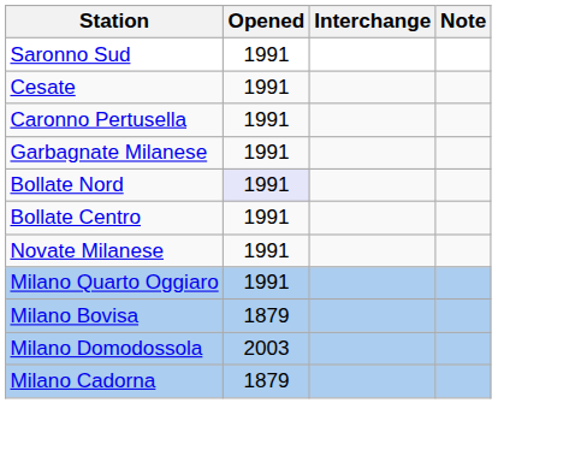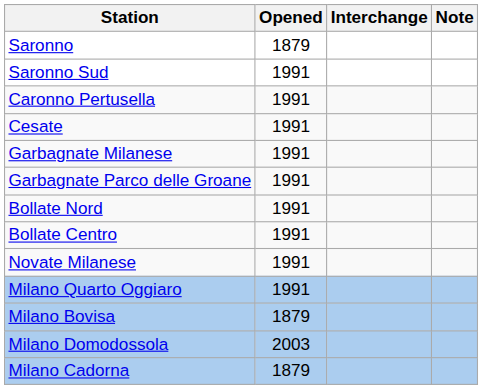 <table class="wikitable" style="text-align:left;">
 <tr>
 <th>Station</th>
 <th>Opened</th>
 <th>Interchange</th>
 <th>Note</th>
 </tr>
 <tr bgcolor="#FFFFFF">
+<td><a href='#'>Saronno</a></td>
+<td align=center>1879</td>
+<td>   <a href='#'></a></td>
+<td></td>
+</tr>
+<tr bgcolor="#FFFFFF">
 <td><a href='#'>Saronno Sud</a></td>
 <td align=center>1991</td>
 <td> </td>
 <td></td>
 </tr>
 <tr>
-<td><a href='#'>Cesate</a></td>
+<td><a href='#'>Caronno Pertusella</a></td>
 <td align=center>1991</td>
 <td></td>
 <td></td>
 </tr>
 <tr>
-<td><a href='#'>Caronno Pertusella</a></td>
+<td><a href='#'>Cesate</a></td>
 <td align=center>1991</td>
 <td></td>
 <td></td>
 </tr>
 <tr>
 <td><a href='#'>Garbagnate Milanese</a></td>
 <td align=center>1991</td>
 <td></td>
 <td></td>
 </tr>
 <tr>
+<td><a href='#'>Garbagnate Parco delle Groane</a></td>
+<td align=center>1991</td>
+<td></td>
+<td></td>
+</tr>
+<tr>
 <td><a href='#'>Bollate Nord</a></td>
-<td align=center style="background: lavender;">1991</td>
+<td align=center>1991</td>
 <td></td>
 <td></td>
 </tr>
 <tr>
 <td><a href='#'>Bollate Centro</a></td>
 <td align=center>1991</td>
 <td></td>
 <td></td>
 </tr>
 <tr>
 <td><a href='#'>Novate Milanese</a></td>
 <td align=center>1991</td>
 <td></td>
 <td></td>
 </tr>
 <tr bgcolor="#ABCDEF">
 <td><a href='#'>Milano Quarto Oggiaro</a></td>
 <td align=center>1991</td>
 <td></td>
 <td></td>
 </tr>
 <tr bgcolor="#ABCDEF">
 <td><a href='#'>Milano Bovisa</a></td>
 <td align=center>1879</td>
 <td>      <a href='#'></a> </td>
 <td></td>
 </tr>
 <tr bgcolor="#ABCDEF">
 <td><a href='#'>Milano Domodossola</a></td>
 <td align=center>2003</td>
 <td>  </td>
 <td></td>
 </tr>
 <tr bgcolor="#ABCDEF">
 <td><a href='#'>Milano Cadorna</a></td>
 <td align=center>1879</td>
 <td>     <a href='#'></a></td>
 <td></td>
 </tr>
 </table>
